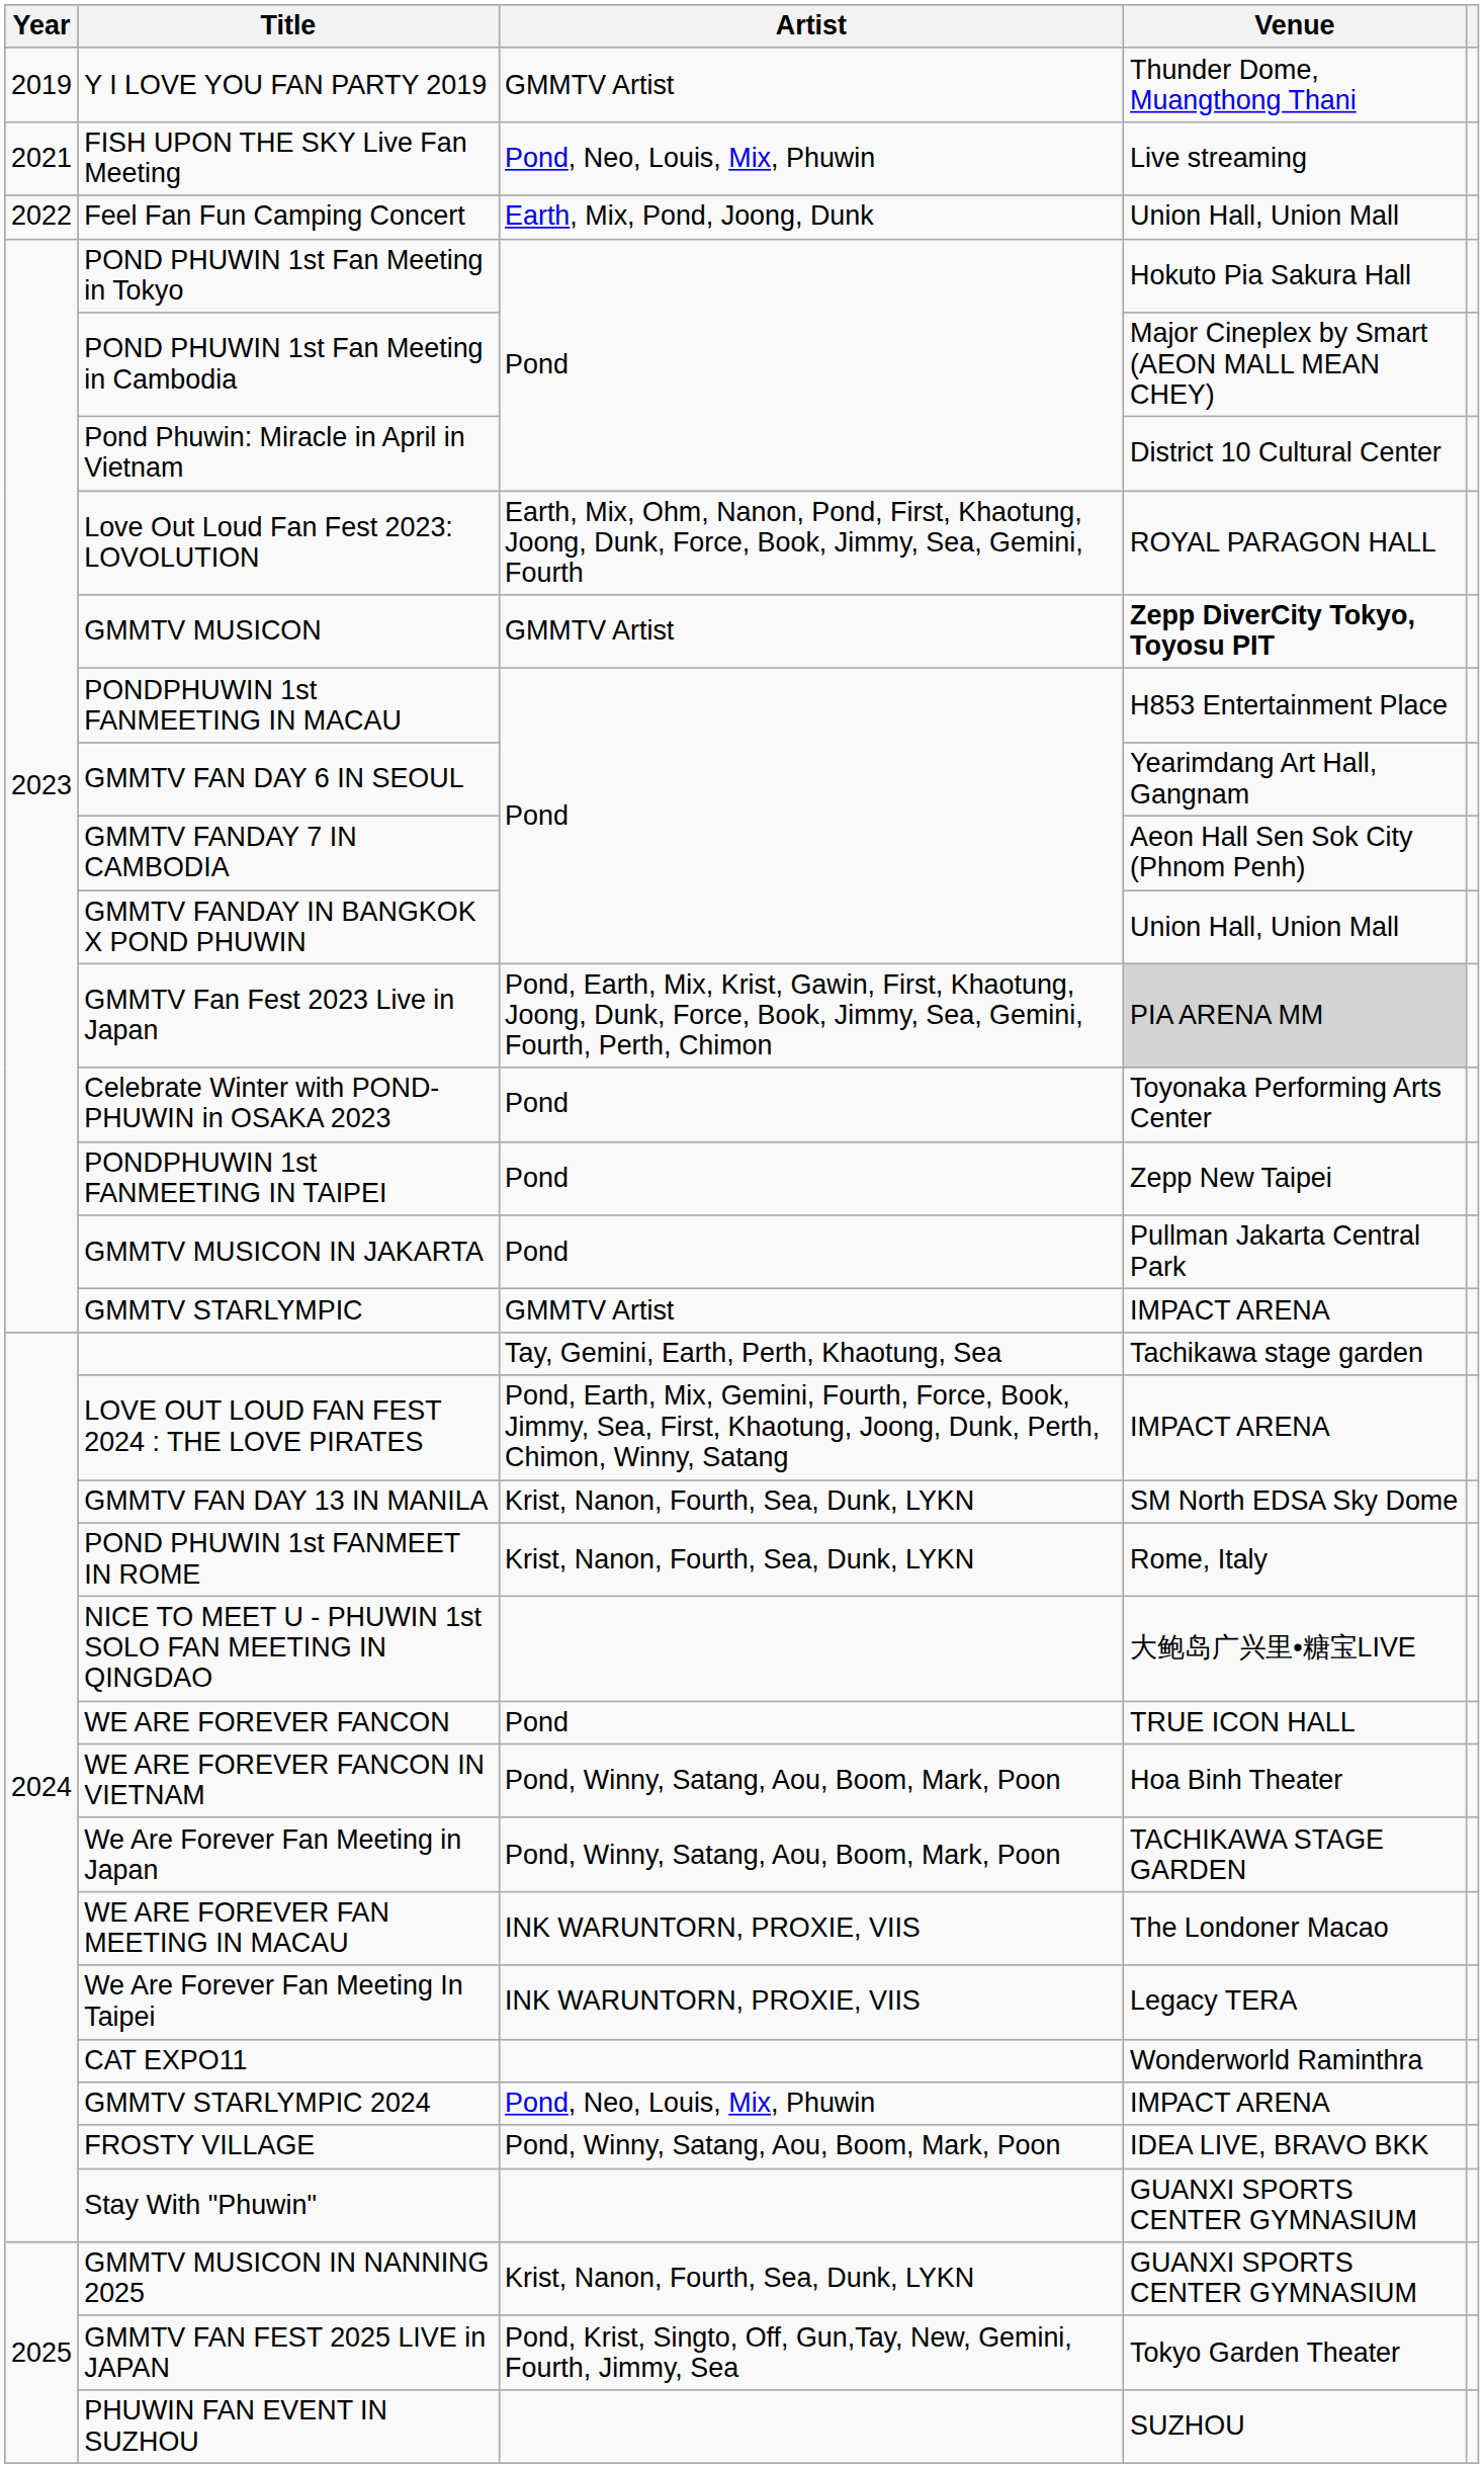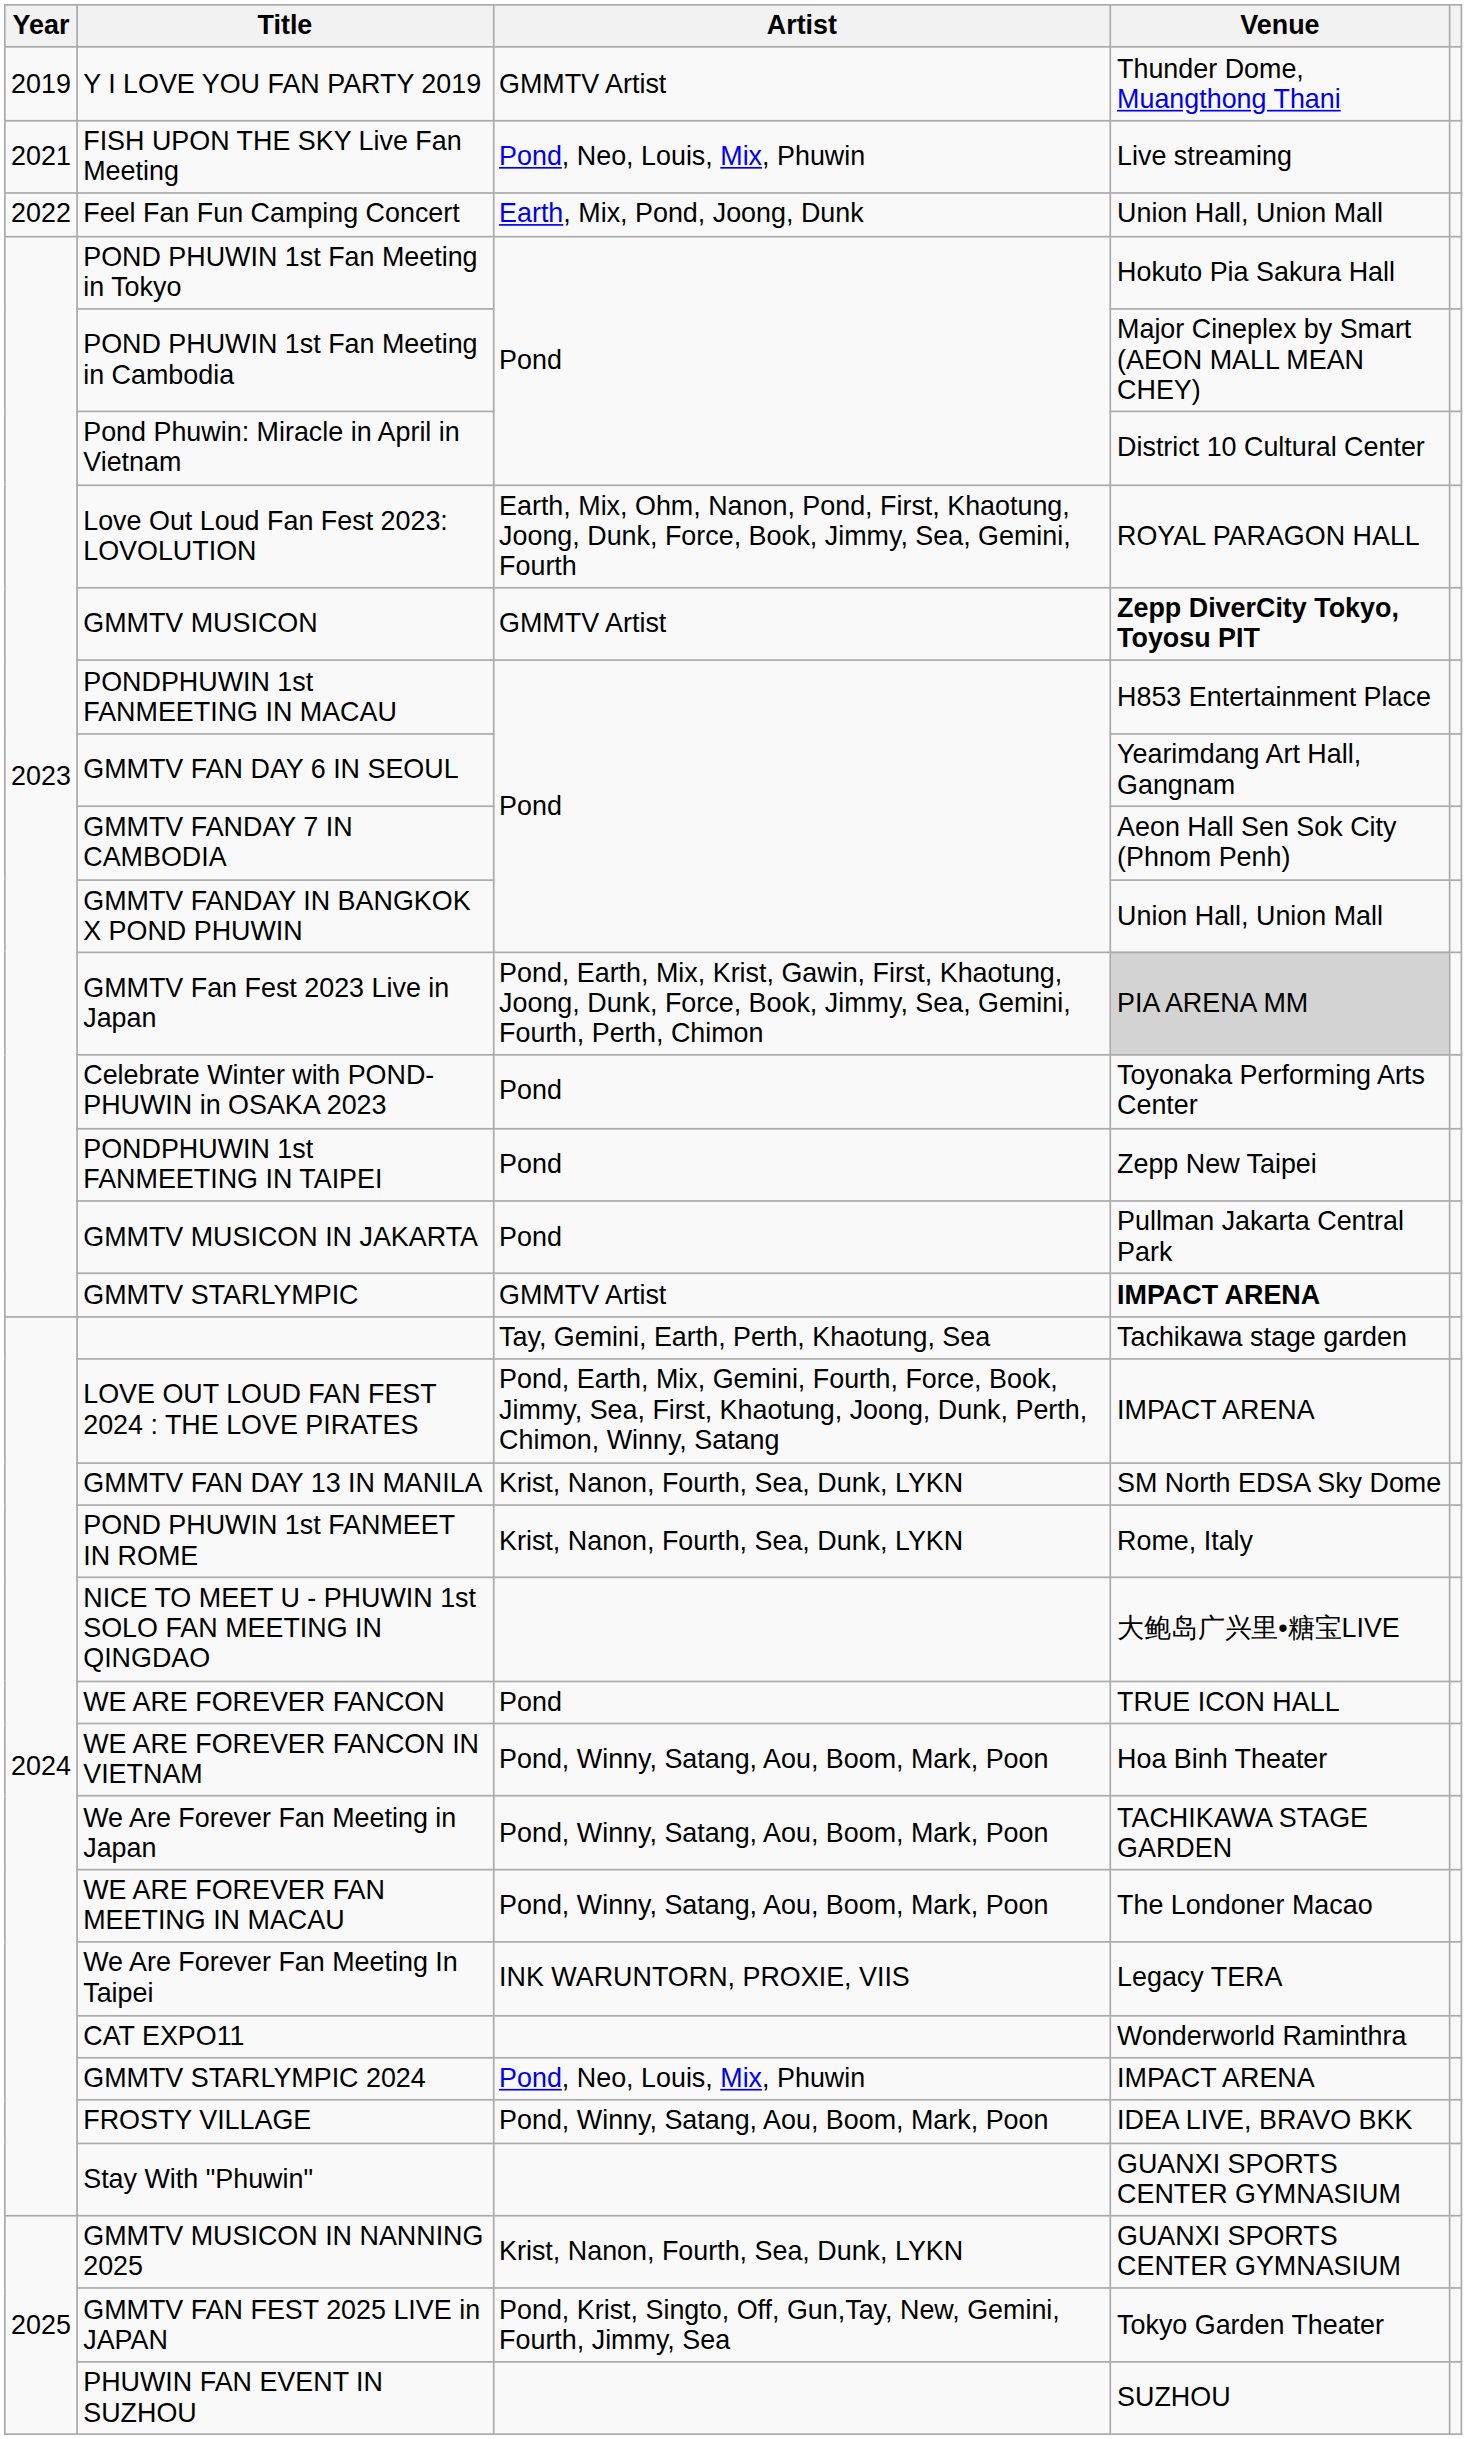 <table class="wikitable sortable plainrowheaders">
 <tr>
 <th scope="col">Year</th>
 <th scope="col">Title</th>
 <th scope="col">Artist</th>
 <th scope="col" class="unsortable">Venue</th>
 <th scope="col" class="unsortable"></th>
 </tr>
 <tr>
 <td>2019</td>
 <td>Y I LOVE YOU FAN PARTY 2019</td>
 <td>GMMTV Artist</td>
 <td>Thunder Dome, <a href='#'>Muangthong Thani</a></td>
 <td></td>
 </tr>
 <tr>
 <td>2021</td>
 <td>FISH UPON THE SKY Live Fan Meeting</td>
 <td><a href='#'>Pond</a>, Neo, Louis, <a href='#'>Mix</a>, Phuwin</td>
 <td>Live streaming</td>
 <td></td>
 </tr>
 <tr>
 <td>2022</td>
 <td>Feel Fan Fun Camping Concert</td>
 <td><a href='#'>Earth</a>, Mix, Pond, Joong, Dunk</td>
 <td>Union Hall, Union Mall</td>
 <td></td>
 </tr>
 <tr>
 <td rowspan="14">2023</td>
 <td>POND PHUWIN 1st Fan Meeting in Tokyo</td>
 <td rowspan="3">Pond</td>
 <td>Hokuto Pia Sakura Hall</td>
 <td></td>
 </tr>
 <tr>
 <td>POND PHUWIN 1st Fan Meeting in Cambodia</td>
 <td>Major Cineplex by Smart (AEON MALL MEAN CHEY)</td>
 <td></td>
 </tr>
 <tr>
 <td>Pond Phuwin: Miracle in April in Vietnam</td>
 <td>District 10 Cultural Center</td>
 <td></td>
 </tr>
 <tr>
 <td>Love Out Loud Fan Fest 2023: LOVOLUTION</td>
 <td>Earth, Mix, Ohm, Nanon, Pond, First, Khaotung, Joong, Dunk, Force, Book, Jimmy, Sea, Gemini, Fourth</td>
 <td>ROYAL PARAGON HALL</td>
 <td></td>
 </tr>
 <tr>
 <td>GMMTV MUSICON</td>
 <td>GMMTV Artist</td>
 <td><strong>Zepp DiverCity Tokyo, Toyosu PIT</strong></td>
 <td></td>
 </tr>
 <tr>
 <td>PONDPHUWIN 1st FANMEETING IN MACAU</td>
 <td rowspan="4">Pond</td>
 <td>H853 Entertainment Place</td>
 <td></td>
 </tr>
 <tr>
 <td>GMMTV FAN DAY 6 IN SEOUL</td>
 <td>Yearimdang Art Hall, Gangnam</td>
 <td></td>
 </tr>
 <tr>
 <td>GMMTV FANDAY 7 IN CAMBODIA</td>
 <td>Aeon Hall Sen Sok City (Phnom Penh)</td>
 <td></td>
 </tr>
 <tr>
 <td>GMMTV FANDAY IN BANGKOK X POND PHUWIN</td>
 <td>Union Hall, Union Mall</td>
 <td></td>
 </tr>
 <tr>
 <td>GMMTV Fan Fest 2023 Live in Japan</td>
 <td>Pond, Earth, Mix, Krist, Gawin, First, Khaotung, Joong, Dunk, Force, Book, Jimmy, Sea, Gemini, Fourth, Perth, Chimon</td>
 <td style="background: lightgrey;">PIA ARENA MM</td>
 <td></td>
 </tr>
 <tr>
 <td>Celebrate Winter with POND-PHUWIN in OSAKA 2023</td>
 <td>Pond</td>
 <td>Toyonaka Performing Arts Center</td>
 <td></td>
 </tr>
 <tr>
 <td>PONDPHUWIN 1st FANMEETING IN TAIPEI</td>
 <td>Pond</td>
 <td>Zepp New Taipei</td>
 <td></td>
 </tr>
 <tr>
 <td>GMMTV MUSICON IN JAKARTA</td>
 <td>Pond</td>
 <td>Pullman Jakarta Central Park</td>
 <td></td>
 </tr>
 <tr>
 <td>GMMTV STARLYMPIC</td>
 <td>GMMTV Artist</td>
-<td>IMPACT ARENA</td>
+<td><strong>IMPACT ARENA</strong></td>
 <td></td>
 </tr>
 <tr>
 <td rowspan="14">2024</td>
 <td></td>
 <td>Tay, Gemini, Earth,  Perth, Khaotung, Sea</td>
 <td>Tachikawa stage garden</td>
 <td></td>
 </tr>
 <tr>
 <td>LOVE OUT LOUD FAN FEST 2024 : THE LOVE PIRATES</td>
 <td>Pond, Earth, Mix, Gemini, Fourth, Force, Book, Jimmy, Sea, First, Khaotung, Joong, Dunk, Perth, Chimon, Winny, Satang</td>
 <td>IMPACT ARENA</td>
 <td></td>
 </tr>
 <tr>
 <td>GMMTV FAN DAY 13 IN MANILA</td>
 <td>Krist, Nanon, Fourth, Sea, Dunk, LYKN</td>
 <td>SM North EDSA Sky Dome</td>
 <td></td>
 </tr>
 <tr>
 <td>POND PHUWIN 1st FANMEET IN ROME</td>
 <td>Krist, Nanon, Fourth, Sea, Dunk, LYKN</td>
 <td>Rome, Italy</td>
 <td></td>
 </tr>
 <tr>
 <td>NICE TO MEET U - PHUWIN 1st SOLO FAN MEETING IN QINGDAO</td>
 <td></td>
 <td>大鲍岛广兴里•糖宝LIVE</td>
 <td></td>
 </tr>
 <tr>
 <td>WE ARE FOREVER FANCON</td>
 <td>Pond</td>
 <td>TRUE ICON HALL</td>
 <td></td>
 </tr>
 <tr>
 <td>WE ARE FOREVER FANCON IN VIETNAM</td>
 <td>Pond, Winny, Satang, Aou, Boom, Mark, Poon</td>
 <td>Hoa Binh Theater</td>
 <td></td>
 </tr>
 <tr>
 <td>We Are Forever Fan Meeting in Japan</td>
 <td>Pond, Winny, Satang, Aou, Boom, Mark, Poon</td>
 <td>TACHIKAWA STAGE GARDEN</td>
 <td></td>
 </tr>
 <tr>
 <td>WE ARE FOREVER FAN MEETING IN MACAU</td>
-<td>INK WARUNTORN, PROXIE, VIIS</td>
+<td>Pond, Winny, Satang, Aou, Boom, Mark, Poon</td>
 <td>The Londoner Macao</td>
 <td></td>
 </tr>
 <tr>
 <td>We Are Forever Fan Meeting In Taipei</td>
 <td>INK WARUNTORN, PROXIE, VIIS</td>
 <td>Legacy TERA</td>
 <td></td>
 </tr>
 <tr>
 <td>CAT EXPO11</td>
 <td></td>
 <td>Wonderworld Raminthra</td>
 <td></td>
 </tr>
 <tr>
 <td>GMMTV STARLYMPIC 2024</td>
 <td><a href='#'>Pond</a>, Neo, Louis, <a href='#'>Mix</a>, Phuwin</td>
 <td>IMPACT ARENA</td>
 <td></td>
 </tr>
 <tr>
 <td>FROSTY VILLAGE</td>
 <td>Pond, Winny, Satang, Aou, Boom, Mark, Poon</td>
 <td>IDEA LIVE, BRAVO BKK</td>
 <td></td>
 </tr>
 <tr>
 <td>Stay With "Phuwin"</td>
 <td></td>
 <td>GUANXI SPORTS CENTER GYMNASIUM</td>
 <td></td>
 </tr>
 <tr>
 <td rowspan="3">2025</td>
 <td>GMMTV MUSICON IN NANNING 2025</td>
 <td>Krist, Nanon, Fourth, Sea, Dunk, LYKN</td>
 <td>GUANXI SPORTS CENTER GYMNASIUM</td>
 <td></td>
 </tr>
 <tr>
 <td>GMMTV FAN FEST 2025 LIVE in JAPAN</td>
 <td>Pond, Krist, Singto, Off, Gun,Tay, New, Gemini, Fourth, Jimmy, Sea</td>
 <td>Tokyo Garden Theater</td>
 <td></td>
 </tr>
 <tr>
 <td>PHUWIN FAN EVENT IN SUZHOU</td>
 <td></td>
 <td>SUZHOU</td>
 <td></td>
 </tr>
 </table>
